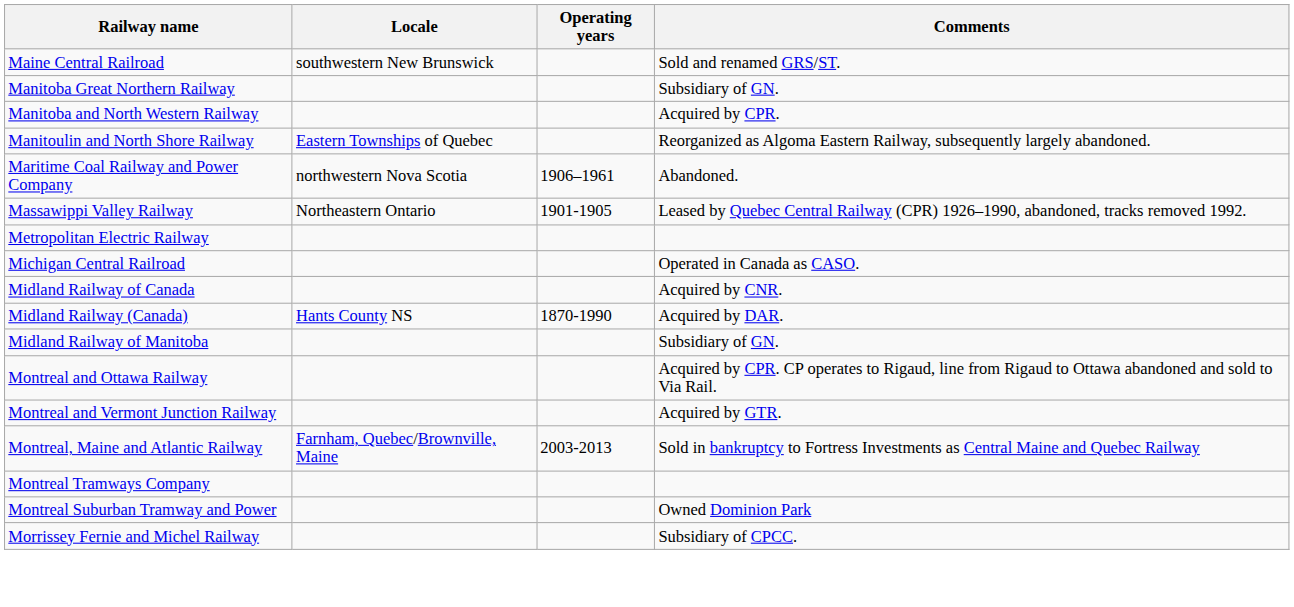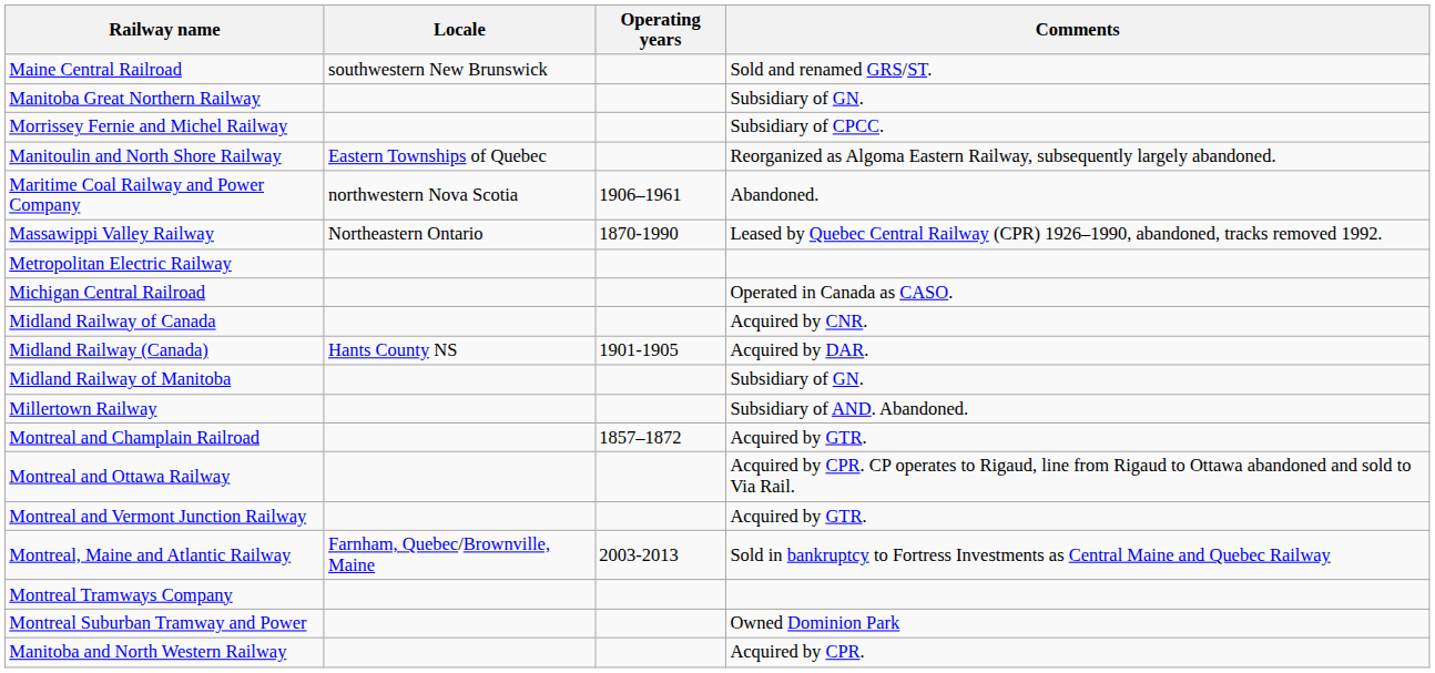 <table class="wikitable">
 <tr>
 <th>Railway name</th>
 <th>Locale</th>
 <th>Operating years</th>
 <th>Comments</th>
 </tr>
 <tr>
 <td><a href='#'>Maine Central Railroad</a></td>
 <td>southwestern New Brunswick</td>
 <td></td>
 <td>Sold and renamed <a href='#'>GRS</a>/<a href='#'>ST</a>.</td>
 </tr>
 <tr>
 <td><a href='#'>Manitoba Great Northern Railway</a></td>
 <td></td>
 <td></td>
 <td>Subsidiary of <a href='#'>GN</a>.</td>
 </tr>
 <tr>
-<td><a href='#'>Manitoba and North Western Railway</a></td>
+<td><a href='#'>Morrissey Fernie and Michel Railway</a></td>
 <td></td>
 <td></td>
-<td>Acquired by <a href='#'>CPR</a>.</td>
+<td>Subsidiary of <a href='#'>CPCC</a>.</td>
 </tr>
 <tr>
 <td><a href='#'>Manitoulin and North Shore Railway</a></td>
 <td><a href='#'>Eastern Townships</a> of Quebec</td>
 <td></td>
 <td>Reorganized as Algoma Eastern Railway, subsequently largely abandoned.</td>
 </tr>
 <tr>
 <td><a href='#'>Maritime Coal Railway and Power Company</a></td>
 <td>northwestern Nova Scotia</td>
 <td>1906–1961</td>
 <td>Abandoned.</td>
 </tr>
 <tr>
 <td><a href='#'>Massawippi Valley Railway</a></td>
 <td>Northeastern Ontario</td>
-<td>1901-1905</td>
+<td>1870-1990</td>
 <td>Leased by <a href='#'>Quebec Central Railway</a> (CPR) 1926–1990, abandoned, tracks removed 1992.</td>
 </tr>
 <tr>
 <td><a href='#'>Metropolitan Electric Railway</a></td>
 <td></td>
 <td></td>
 <td></td>
 </tr>
 <tr>
 <td><a href='#'>Michigan Central Railroad</a></td>
 <td></td>
 <td></td>
 <td>Operated in Canada as <a href='#'>CASO</a>.</td>
 </tr>
 <tr>
 <td><a href='#'>Midland Railway of Canada</a></td>
 <td></td>
 <td></td>
 <td>Acquired by <a href='#'>CNR</a>.</td>
 </tr>
 <tr>
 <td><a href='#'>Midland Railway (Canada)</a></td>
 <td><a href='#'>Hants County</a> NS</td>
-<td>1870-1990</td>
+<td>1901-1905</td>
 <td>Acquired by <a href='#'>DAR</a>.</td>
 </tr>
 <tr>
 <td><a href='#'>Midland Railway of Manitoba</a></td>
 <td></td>
 <td></td>
 <td>Subsidiary of <a href='#'>GN</a>.</td>
+</tr>
+<tr>
+<td><a href='#'>Millertown Railway</a></td>
+<td></td>
+<td></td>
+<td>Subsidiary of <a href='#'>AND</a>.  Abandoned.</td>
+</tr>
+<tr>
+<td><a href='#'>Montreal and Champlain Railroad</a></td>
+<td></td>
+<td>1857–1872</td>
+<td>Acquired by <a href='#'>GTR</a>.</td>
 </tr>
 <tr>
 <td><a href='#'>Montreal and Ottawa Railway</a></td>
 <td></td>
 <td></td>
 <td>Acquired by <a href='#'>CPR</a>. CP operates to Rigaud, line from Rigaud to Ottawa abandoned and sold to Via Rail.</td>
 </tr>
 <tr>
 <td><a href='#'>Montreal and Vermont Junction Railway</a></td>
 <td></td>
 <td></td>
 <td>Acquired by <a href='#'>GTR</a>.</td>
 </tr>
 <tr>
 <td><a href='#'>Montreal, Maine and Atlantic Railway</a></td>
 <td><a href='#'>Farnham, Quebec</a>/<a href='#'>Brownville, Maine</a></td>
 <td>2003-2013</td>
 <td>Sold in <a href='#'>bankruptcy</a> to Fortress Investments as <a href='#'>Central Maine and Quebec Railway</a></td>
 </tr>
 <tr>
 <td><a href='#'>Montreal Tramways Company</a></td>
 <td></td>
 <td></td>
 <td></td>
 </tr>
 <tr>
 <td><a href='#'>Montreal Suburban Tramway and Power</a></td>
 <td></td>
 <td></td>
 <td>Owned <a href='#'>Dominion Park</a></td>
 </tr>
 <tr>
-<td><a href='#'>Morrissey Fernie and Michel Railway</a></td>
+<td><a href='#'>Manitoba and North Western Railway</a></td>
 <td></td>
 <td></td>
-<td>Subsidiary of <a href='#'>CPCC</a>.</td>
+<td>Acquired by <a href='#'>CPR</a>.</td>
 </tr>
 </table>
